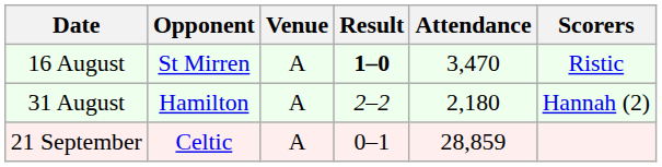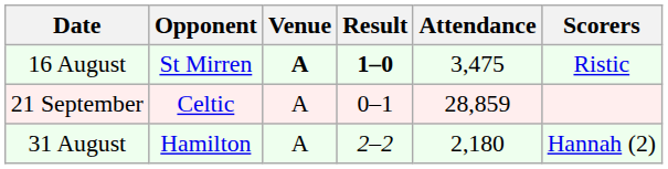 <table class="wikitable sortable" style="font-size:95%; text-align:center">
 <tr>
 <th>Date</th>
 <th>Opponent</th>
 <th>Venue</th>
 <th>Result</th>
 <th>Attendance</th>
 <th>Scorers</th>
 </tr>
 <tr style="background:#efe;">
 <td>16 August</td>
 <td><a href='#'>St Mirren</a></td>
+<td><strong>A</strong></td>
+<td><strong>1–0</strong></td>
+<td>3,475</td>
+<td><a href='#'>Ristic</a></td>
+</tr>
+<tr style="background:#fee;">
+<td>21 September</td>
+<td><a href='#'>Celtic</a></td>
 <td>A</td>
-<td><strong>1–0</strong></td>
-<td>3,470</td>
-<td><a href='#'>Ristic</a></td>
+<td>0–1</td>
+<td>28,859</td>
+<td></td>
 </tr>
 <tr style="background:#efe;">
 <td>31 August</td>
 <td><a href='#'>Hamilton</a></td>
 <td>A</td>
 <td><em>2–2</em></td>
 <td>2,180</td>
 <td><a href='#'>Hannah</a> (2)</td>
 </tr>
-<tr style="background:#fee;">
-<td>21 September</td>
-<td><a href='#'>Celtic</a></td>
-<td>A</td>
-<td>0–1</td>
-<td>28,859</td>
-<td></td>
-</tr>
 </table>
